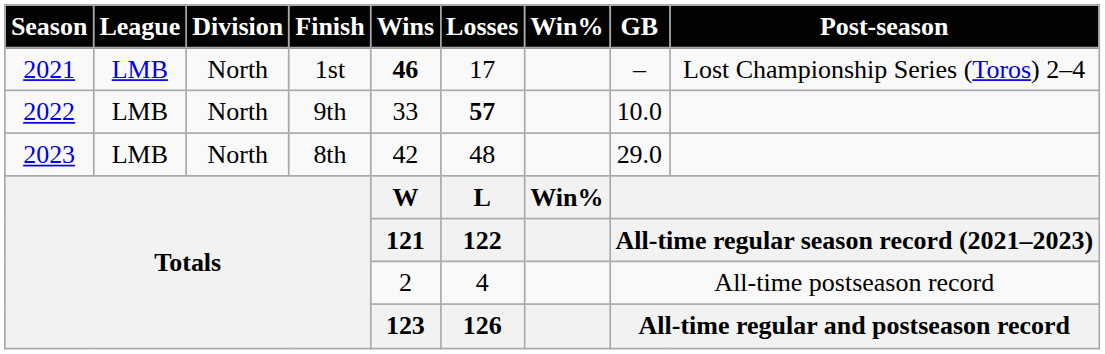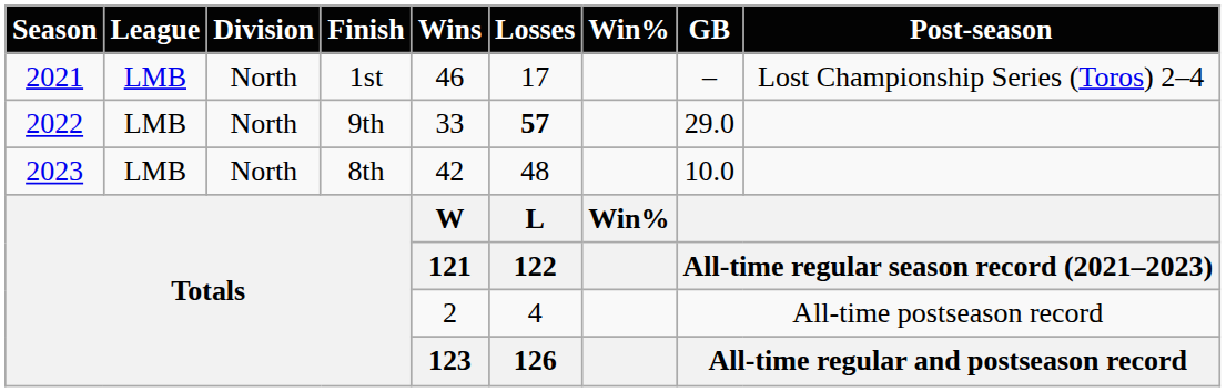 <table class="wikitable plainrowheaders" style="text-align:center; font-size:95%">
 <tr>
 <th style="background-color: #030303; color: #FFFFFF;">Season</th>
 <th style="background-color: #030303; color: #FFFFFF;">League</th>
 <th style="background-color: #030303; color: #FFFFFF;">Division</th>
 <th style="background-color: #030303; color: #FFFFFF;">Finish</th>
 <th style="background-color: #030303; color: #FFFFFF;">Wins</th>
 <th style="background-color: #030303; color: #FFFFFF;">Losses</th>
 <th style="background-color: #030303; color: #FFFFFF;">Win%</th>
 <th style="background-color: #030303; color: #FFFFFF;">GB</th>
 <th style="background-color: #030303; color: #FFFFFF;">Post-season</th>
 </tr>
 <tr>
 <td><a href='#'>2021</a></td>
 <td><a href='#'>LMB</a></td>
 <td>North</td>
 <td>1st</td>
-<td><strong>46</strong></td>
+<td>46</td>
 <td>17</td>
 <td></td>
 <td>–</td>
 <td>Lost Championship Series (<a href='#'>Toros</a>) 2–4</td>
 </tr>
 <tr>
 <td><a href='#'>2022</a></td>
 <td>LMB</td>
 <td>North</td>
 <td>9th</td>
 <td>33</td>
 <td><strong>57</strong></td>
 <td></td>
-<td>10.0</td>
+<td>29.0</td>
 <td></td>
 </tr>
 <tr>
 <td><a href='#'>2023</a></td>
 <td>LMB</td>
 <td>North</td>
 <td>8th</td>
 <td>42</td>
 <td>48</td>
 <td></td>
-<td>29.0</td>
+<td>10.0</td>
 <td></td>
 </tr>
 <tr>
 <th colspan=4 rowspan=4>Totals</th>
 <th>W</th>
 <th>L</th>
 <th>Win%</th>
 <th colspan=2></th>
 </tr>
 <tr>
 <th>121</th>
 <th>122</th>
 <th></th>
 <th colspan=2>All-time regular season record (2021–2023)</th>
 </tr>
 <tr>
 <td>2</td>
 <td>4</td>
 <td></td>
 <td colspan=4>All-time postseason record</td>
 </tr>
 <tr>
 <th>123</th>
 <th>126</th>
 <th></th>
 <th colspan=4>All-time regular and postseason record</th>
 </tr>
 </table>
